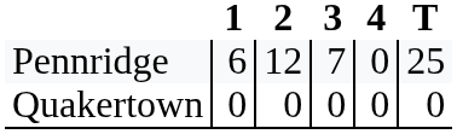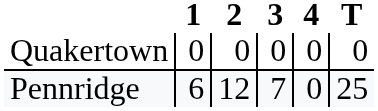 <table style="border-collapse: collapse;">
 <tr>
 <th style="text-align: left;"></th>
 <th style="text-align: center; padding: 0px 3px 0px 3px; width:12px;">1</th>
 <th style="text-align: center; padding: 0px 3px 0px 3px; width:12px;">2</th>
 <th style="text-align: center; padding: 0px 3px 0px 3px; width:12px;">3</th>
 <th style="text-align: center; padding: 0px 3px 0px 3px; width:12px;">4</th>
 <th style="text-align: center; padding: 0px 3px 0px 3px; width:12px;">T</th>
 </tr>
 <tr>
+<td style="text-align: left; border-bottom: 1px solid black; padding: 0px 3px 0px 3px;">Quakertown</td>
+<td style="border-left: 1px solid black; border-bottom: 1px solid black; text-align: right; padding: 0px 3px 0px 3px;">0</td>
+<td style="border-left: 1px solid black; border-bottom: 1px solid black; text-align: right; padding: 0px 3px 0px 3px;">0</td>
+<td style="border-left: 1px solid black; border-bottom: 1px solid black; text-align: right; padding: 0px 3px 0px 3px;">0</td>
+<td style="border-left: 1px solid black; border-bottom: 1px solid black; text-align: right; padding: 0px 3px 0px 3px;">0</td>
+<td style="border-left: 1px solid black; border-bottom: 1px solid black; text-align: right; padding: 0px 3px 0px 3px;">0</td>
+</tr>
+<tr>
 <td style="background: #f8f9fa; text-align: left; padding: 0px 3px 0px 3px;">Pennridge</td>
 <td style="background: #f8f9fa; border-left: 1px solid black; text-align: right; padding: 0px 3px 0px 3px;">6</td>
 <td style="background: #f8f9fa; border-left: 1px solid black; text-align: right; padding: 0px 3px 0px 3px;">12</td>
 <td style="background: #f8f9fa; border-left: 1px solid black; text-align: right; padding: 0px 3px 0px 3px;">7</td>
 <td style="background: #f8f9fa; border-left: 1px solid black; text-align: right; padding: 0px 3px 0px 3px;">0</td>
 <td style="background: #f8f9fa; border-left: 1px solid black; text-align: right; padding: 0px 3px 0px 3px;">25</td>
 </tr>
-<tr>
-<td style="text-align: left; border-bottom: 1px solid black; padding: 0px 3px 0px 3px;">Quakertown</td>
-<td style="border-left: 1px solid black; border-bottom: 1px solid black; text-align: right; padding: 0px 3px 0px 3px;">0</td>
-<td style="border-left: 1px solid black; border-bottom: 1px solid black; text-align: right; padding: 0px 3px 0px 3px;">0</td>
-<td style="border-left: 1px solid black; border-bottom: 1px solid black; text-align: right; padding: 0px 3px 0px 3px;">0</td>
-<td style="border-left: 1px solid black; border-bottom: 1px solid black; text-align: right; padding: 0px 3px 0px 3px;">0</td>
-<td style="border-left: 1px solid black; border-bottom: 1px solid black; text-align: right; padding: 0px 3px 0px 3px;">0</td>
-</tr>
 </table>
